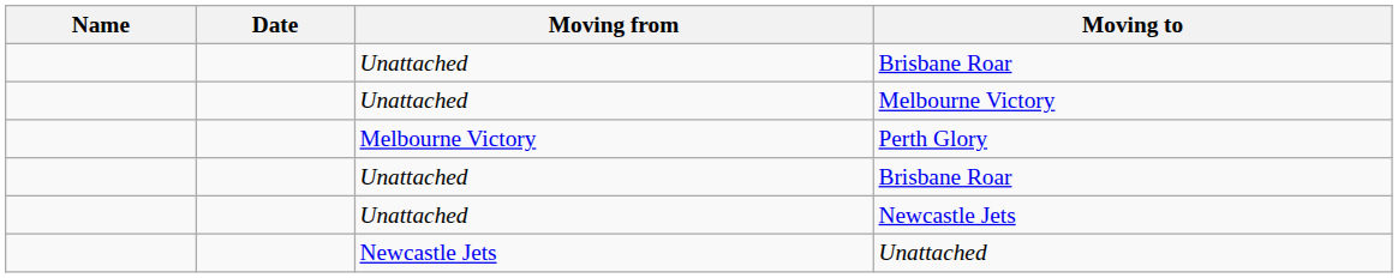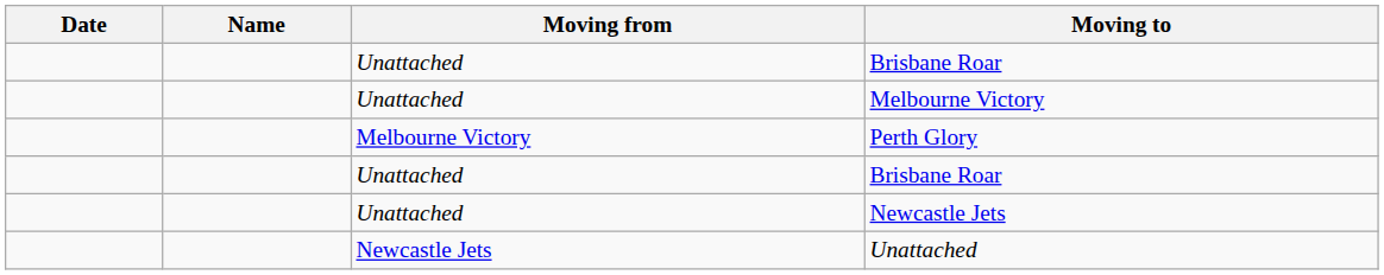 <table class="wikitable sortable" style="width:72%; font-size:95%; ">
 <tr>
+<th>Date</th>
 <th>Name</th>
-<th>Date</th>
 <th>Moving from</th>
 <th>Moving to</th>
 </tr>
 <tr>
 <td></td>
 <td></td>
 <td><em>Unattached</em></td>
 <td><a href='#'>Brisbane Roar</a></td>
 </tr>
 <tr>
 <td></td>
 <td></td>
 <td><em>Unattached</em></td>
 <td><a href='#'>Melbourne Victory</a></td>
 </tr>
 <tr>
 <td></td>
 <td></td>
 <td><a href='#'>Melbourne Victory</a></td>
 <td><a href='#'>Perth Glory</a></td>
 </tr>
 <tr>
 <td></td>
 <td></td>
 <td><em>Unattached</em></td>
 <td><a href='#'>Brisbane Roar</a></td>
 </tr>
 <tr>
 <td></td>
 <td></td>
 <td><em>Unattached</em></td>
 <td><a href='#'>Newcastle Jets</a></td>
 </tr>
 <tr>
 <td></td>
 <td></td>
 <td><a href='#'>Newcastle Jets</a></td>
 <td><em>Unattached</em></td>
 </tr>
 </table>
